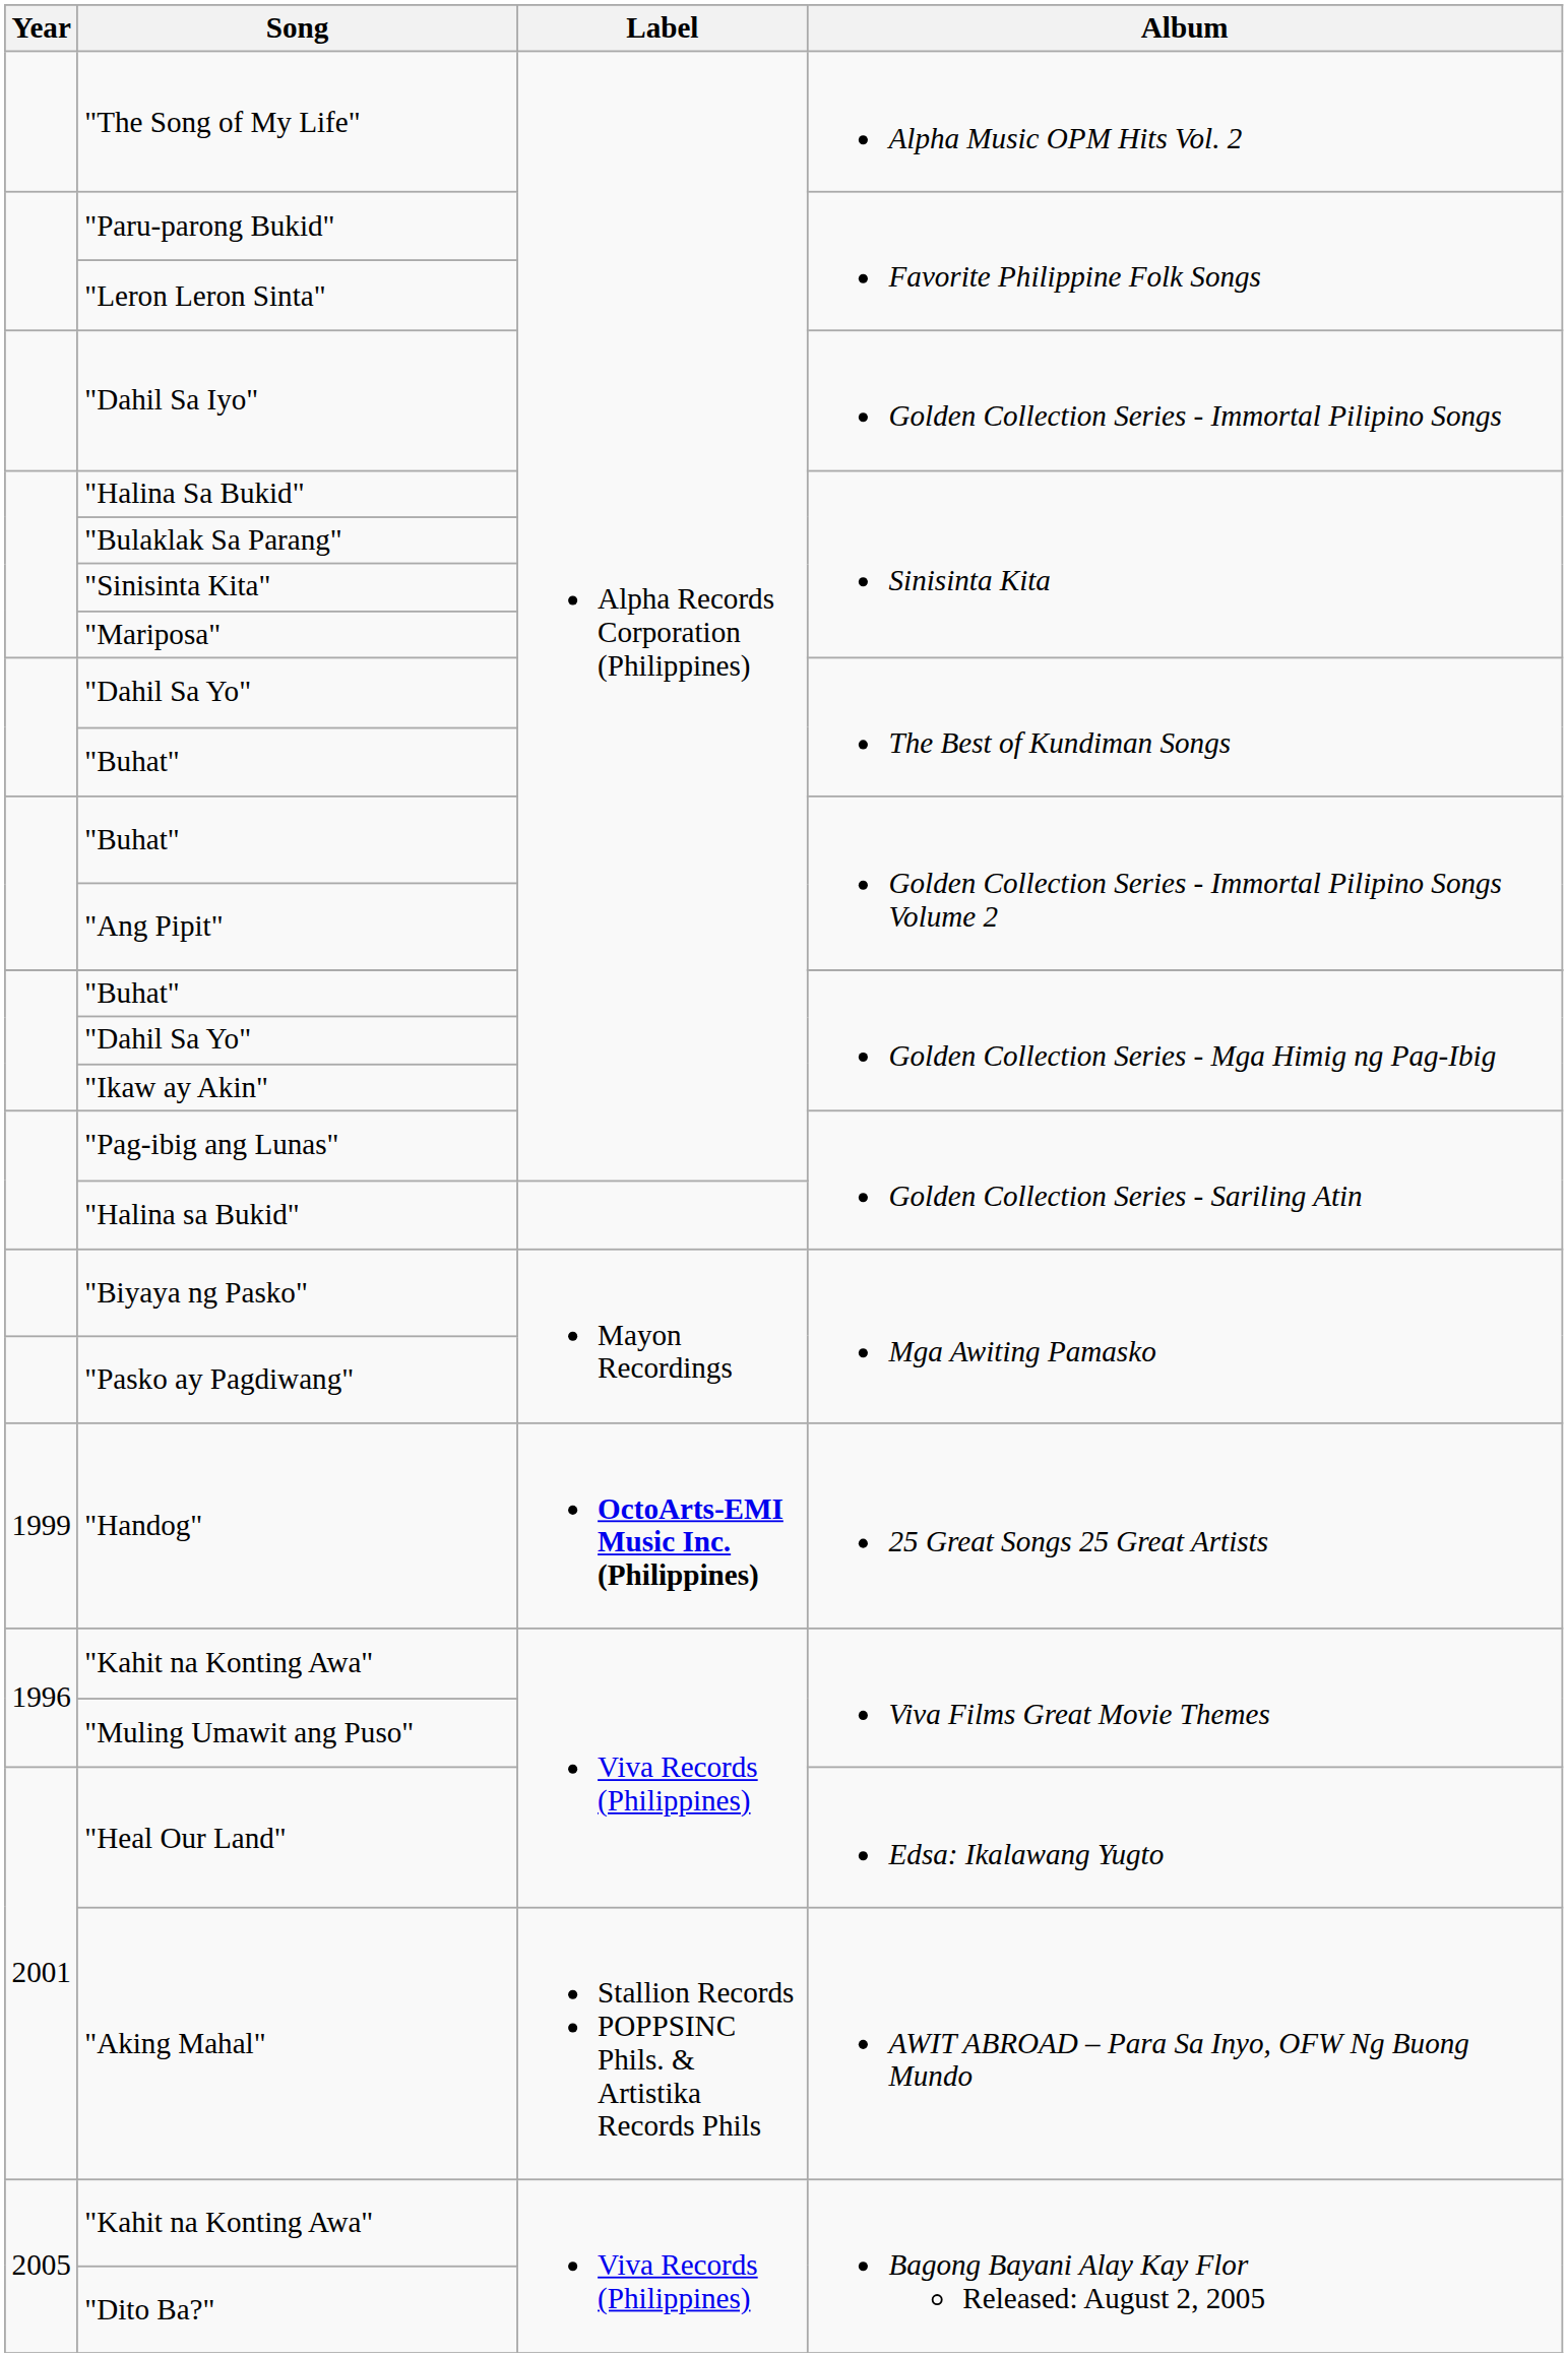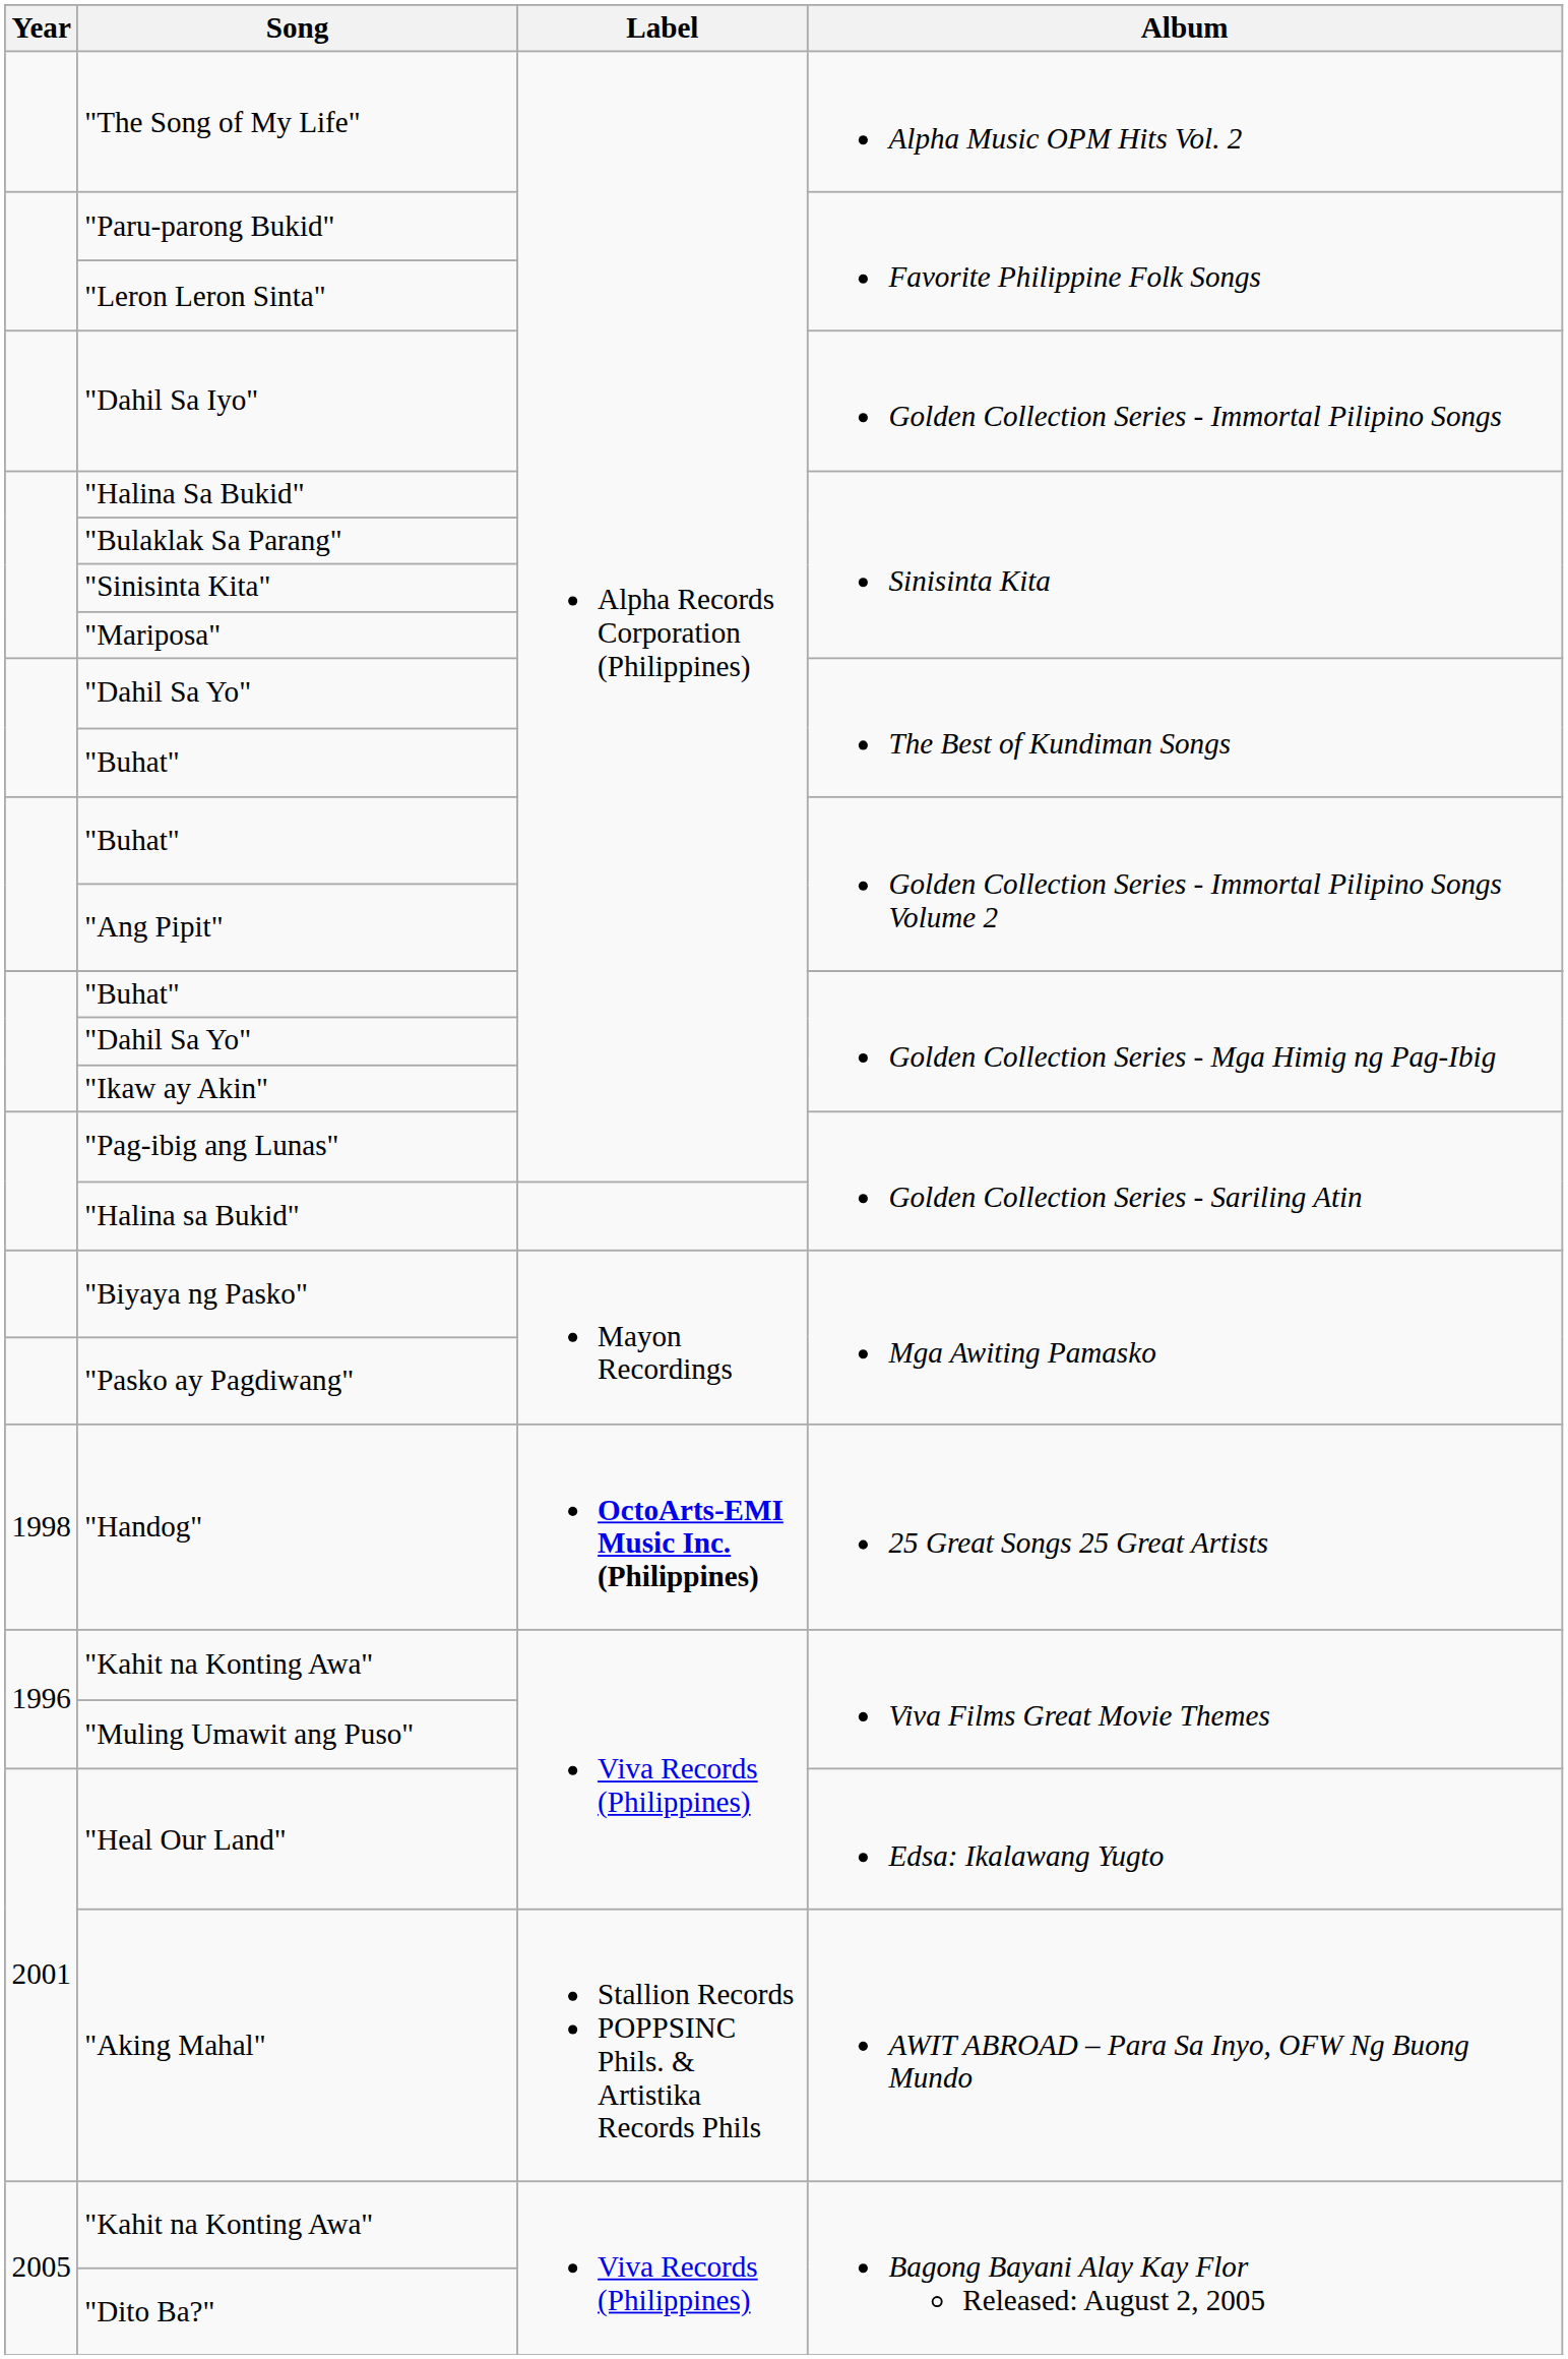 <table class="wikitable">
 <tr>
 <th>Year</th>
 <th width=230>Song</th>
 <th width=150>Label</th>
 <th width=400>Album</th>
 </tr>
 <tr>
 <td></td>
 <td>"The Song of My Life"</td>
 <td rowspan=17><br><ul><li>Alpha Records Corporation (Philippines)</li></ul></td>
 <td><br><ul><li><em>Alpha Music OPM Hits Vol. 2</em></li></ul></td>
 </tr>
 <tr>
 <td rowspan=2></td>
 <td>"Paru-parong Bukid"</td>
 <td rowspan=2><br><ul><li><em>Favorite Philippine Folk Songs</em></li></ul></td>
 </tr>
 <tr>
 <td>"Leron Leron Sinta"</td>
 </tr>
 <tr>
 <td></td>
 <td>"Dahil Sa Iyo"</td>
 <td><br><ul><li><em>Golden Collection Series - Immortal Pilipino Songs</em></li></ul></td>
 </tr>
 <tr>
 <td rowspan=4></td>
 <td>"Halina Sa Bukid"</td>
 <td rowspan=4><br><ul><li><em>Sinisinta Kita</em></li></ul></td>
 </tr>
 <tr>
 <td>"Bulaklak Sa Parang"</td>
 </tr>
 <tr>
 <td>"Sinisinta Kita"</td>
 </tr>
 <tr>
 <td>"Mariposa"</td>
 </tr>
 <tr>
 <td rowspan=2></td>
 <td>"Dahil Sa Yo"</td>
 <td rowspan=2><br><ul><li><em>The Best of Kundiman Songs</em></li></ul></td>
 </tr>
 <tr>
 <td>"Buhat"</td>
 </tr>
 <tr>
 <td rowspan=2></td>
 <td>"Buhat"</td>
 <td rowspan=2><br><ul><li><em>Golden Collection Series - Immortal Pilipino Songs Volume 2</em></li></ul></td>
 </tr>
 <tr>
 <td>"Ang Pipit"</td>
 </tr>
 <tr>
 </tr>
 <tr>
 <td rowspan=3></td>
 <td>"Buhat"</td>
 <td rowspan=3><br><ul><li><em>Golden Collection Series - Mga Himig ng Pag-Ibig</em></li></ul></td>
 </tr>
 <tr>
 <td>"Dahil Sa Yo"</td>
 </tr>
 <tr>
 <td>"Ikaw ay Akin"</td>
 </tr>
 <tr>
 <td rowspan=2></td>
 <td>"Pag-ibig ang Lunas"</td>
 <td rowspan=2><br><ul><li><em>Golden Collection Series - Sariling Atin</em></li></ul></td>
 </tr>
 <tr>
 <td>"Halina sa Bukid"</td>
 </tr>
 <tr>
 <td></td>
 <td>"Biyaya ng Pasko"</td>
 <td rowspan=2><br><ul><li>Mayon Recordings</li></ul></td>
 <td rowspan=2><br><ul><li><em>Mga Awiting Pamasko</em></li></ul></td>
 </tr>
 <tr>
 <td></td>
 <td>"Pasko ay Pagdiwang"</td>
 </tr>
 <tr>
-<td>1999</td>
+<td>1998</td>
 <td>"Handog"</td>
 <td><strong><br><ul><li><a href='#'>OctoArts-EMI Music Inc.</a> (Philippines)</li></ul></strong></td>
 <td><br><ul><li><em>25 Great Songs 25 Great Artists</em></li></ul></td>
 </tr>
 <tr>
 <td rowspan=2>1996</td>
 <td>"Kahit na Konting Awa"</td>
 <td rowspan=3><br><ul><li><a href='#'>Viva Records (Philippines)</a></li></ul></td>
 <td rowspan=2><br><ul><li><em>Viva Films Great Movie Themes</em></li></ul></td>
 </tr>
 <tr>
 <td>"Muling Umawit ang Puso"</td>
 </tr>
 <tr>
 <td rowspan=2>2001</td>
 <td>"Heal Our Land"</td>
 <td><br><ul><li><em>Edsa: Ikalawang Yugto</em></li></ul></td>
 </tr>
 <tr>
 <td>"Aking Mahal"</td>
 <td><br><ul><li>Stallion Records</li><li>POPPSINC Phils. & Artistika Records Phils</li></ul></td>
 <td><br><ul><li><em>AWIT ABROAD – Para Sa Inyo, OFW Ng Buong Mundo</em></li></ul></td>
 </tr>
 <tr>
 <td rowspan=2>2005</td>
 <td>"Kahit na Konting Awa"</td>
 <td rowspan=2><br><ul><li><a href='#'>Viva Records (Philippines)</a></li></ul></td>
 <td rowspan=2><br><ul><li><em>Bagong Bayani Alay Kay Flor</em><ul><li>Released: August 2, 2005</li></ul></li></ul></td>
 </tr>
 <tr>
 <td>"Dito Ba?"</td>
 </tr>
 <tr>
 </tr>
 </table>
